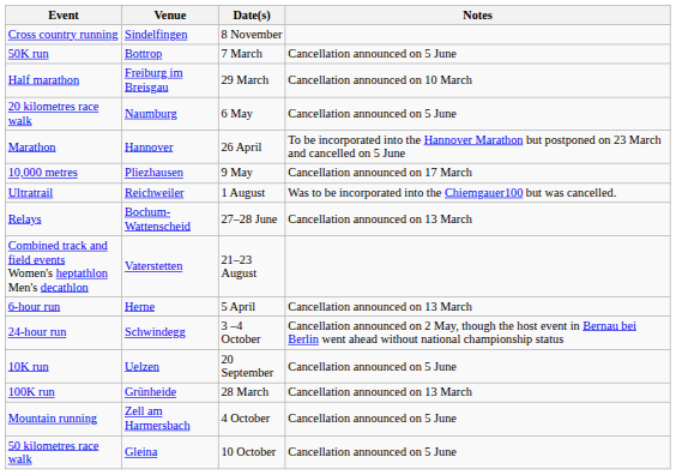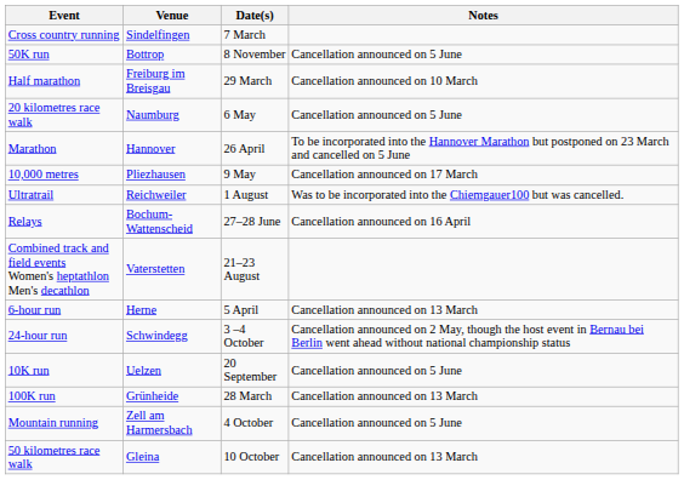 <table class=wikitable>
 <tr>
 <th>Event</th>
 <th>Venue</th>
 <th>Date(s)</th>
 <th>Notes</th>
 </tr>
 <tr>
 <td><a href='#'>Cross country running</a></td>
 <td><a href='#'>Sindelfingen</a></td>
-<td>8 November</td>
+<td>7 March</td>
 <td></td>
 </tr>
 <tr>
 <td><a href='#'>50K run</a></td>
 <td><a href='#'>Bottrop</a></td>
-<td>7 March</td>
+<td>8 November</td>
 <td>Cancellation announced on 5 June</td>
 </tr>
 <tr>
 <td><a href='#'>Half marathon</a></td>
 <td><a href='#'>Freiburg im Breisgau</a></td>
 <td>29 March</td>
 <td>Cancellation announced on 10 March</td>
 </tr>
 <tr>
 <td><a href='#'>20 kilometres race walk</a></td>
 <td><a href='#'>Naumburg</a></td>
 <td>6 May</td>
 <td>Cancellation announced on 5 June</td>
 </tr>
 <tr>
 <td><a href='#'>Marathon</a></td>
 <td><a href='#'>Hannover</a></td>
 <td>26 April</td>
 <td>To be incorporated into the <a href='#'>Hannover Marathon</a> but postponed on 23 March and cancelled on 5 June</td>
 </tr>
 <tr>
 <td><a href='#'>10,000 metres</a></td>
 <td><a href='#'>Pliezhausen</a></td>
 <td>9 May</td>
 <td>Cancellation announced on 17 March</td>
 </tr>
 <tr>
 <td><a href='#'>Ultratrail</a></td>
 <td><a href='#'>Reichweiler</a></td>
 <td>1 August</td>
 <td>Was to be incorporated into the <a href='#'>Chiemgauer100</a> but was cancelled.</td>
 </tr>
 <tr>
 <td><a href='#'>Relays</a></td>
 <td><a href='#'>Bochum-Wattenscheid</a></td>
 <td>27–28 June</td>
-<td>Cancellation announced on 13 March</td>
+<td>Cancellation announced on 16 April</td>
 </tr>
 <tr>
 <td><a href='#'>Combined track and field events</a><br>Women's <a href='#'>heptathlon</a><br>Men's <a href='#'>decathlon</a></td>
 <td><a href='#'>Vaterstetten</a></td>
 <td>21–23 August</td>
 <td></td>
 </tr>
 <tr>
 <td><a href='#'>6-hour run</a></td>
 <td><a href='#'>Herne</a></td>
 <td>5 April</td>
 <td>Cancellation announced on 13 March</td>
 </tr>
 <tr>
 <td><a href='#'>24-hour run</a></td>
 <td><a href='#'>Schwindegg</a></td>
 <td>3 –4 October</td>
 <td>Cancellation announced on 2 May, though the host event in <a href='#'>Bernau bei Berlin</a> went ahead without national championship status</td>
 </tr>
 <tr>
 <td><a href='#'>10K run</a></td>
 <td><a href='#'>Uelzen</a></td>
 <td>20 September</td>
 <td>Cancellation announced on 5 June</td>
 </tr>
 <tr>
 <td><a href='#'>100K run</a></td>
 <td><a href='#'>Grünheide</a></td>
 <td>28 March</td>
 <td>Cancellation announced on 13 March</td>
 </tr>
 <tr>
 <td><a href='#'>Mountain running</a></td>
 <td><a href='#'>Zell am Harmersbach</a></td>
 <td>4 October</td>
 <td>Cancellation announced on 5 June</td>
 </tr>
 <tr>
 <td><a href='#'>50 kilometres race walk</a></td>
 <td><a href='#'>Gleina</a></td>
 <td>10 October</td>
-<td>Cancellation announced on 5 June</td>
+<td>Cancellation announced on 13 March</td>
 </tr>
 </table>
